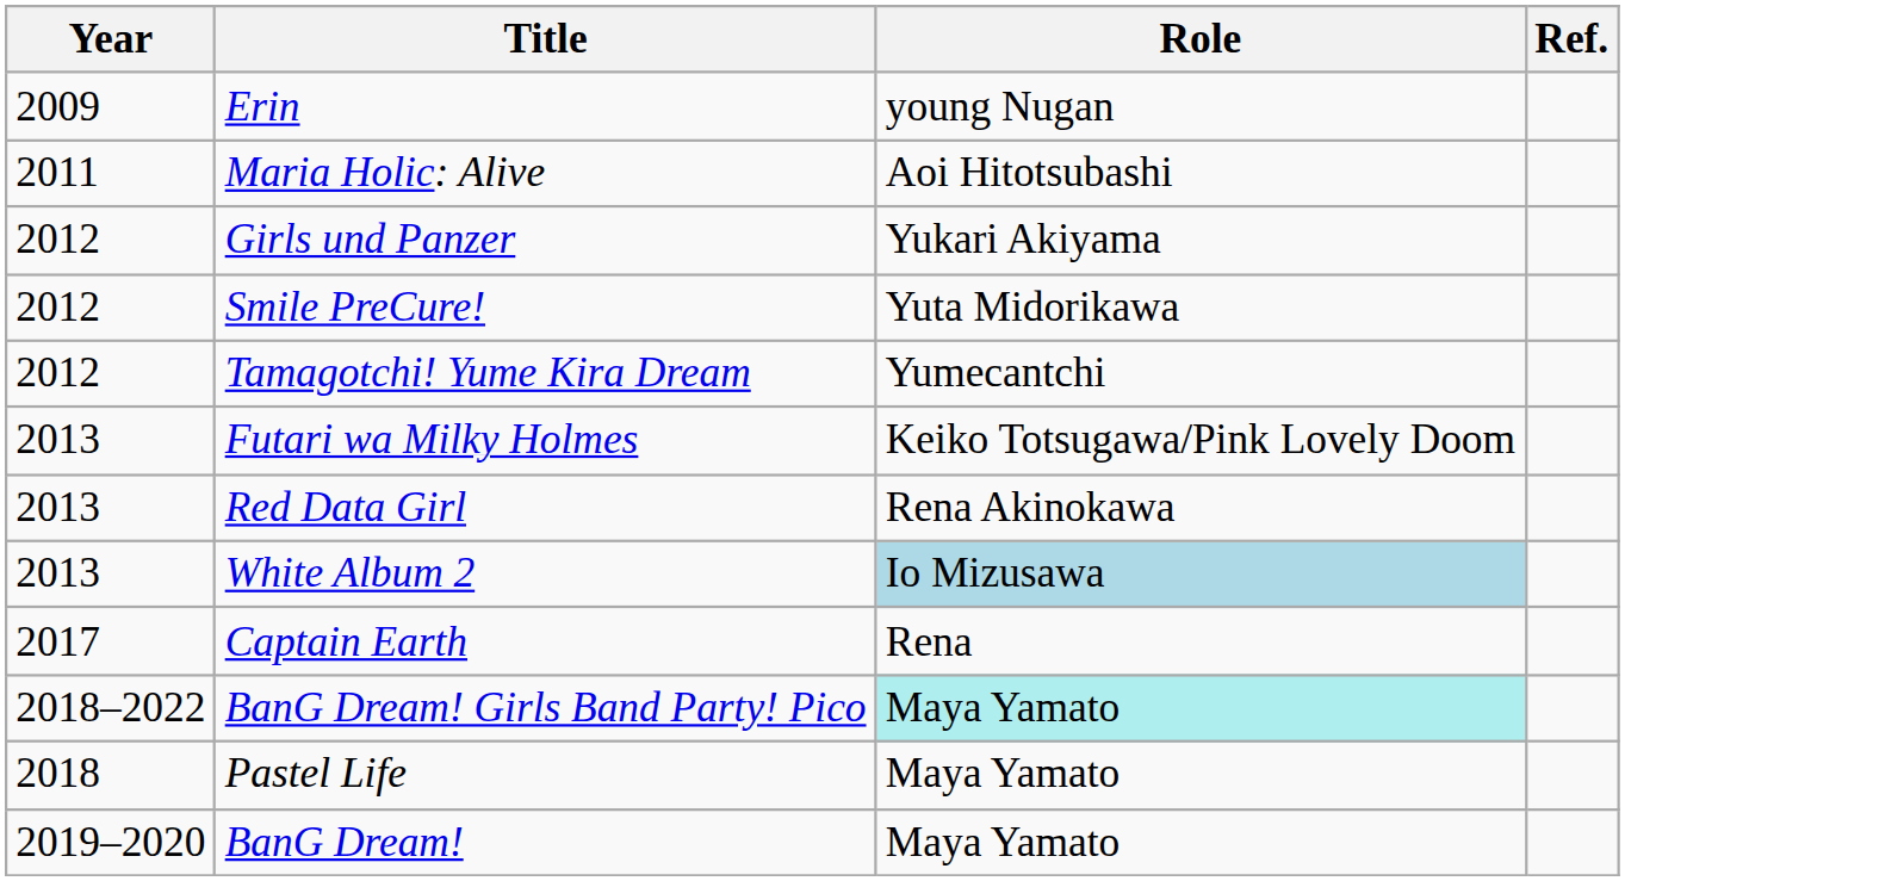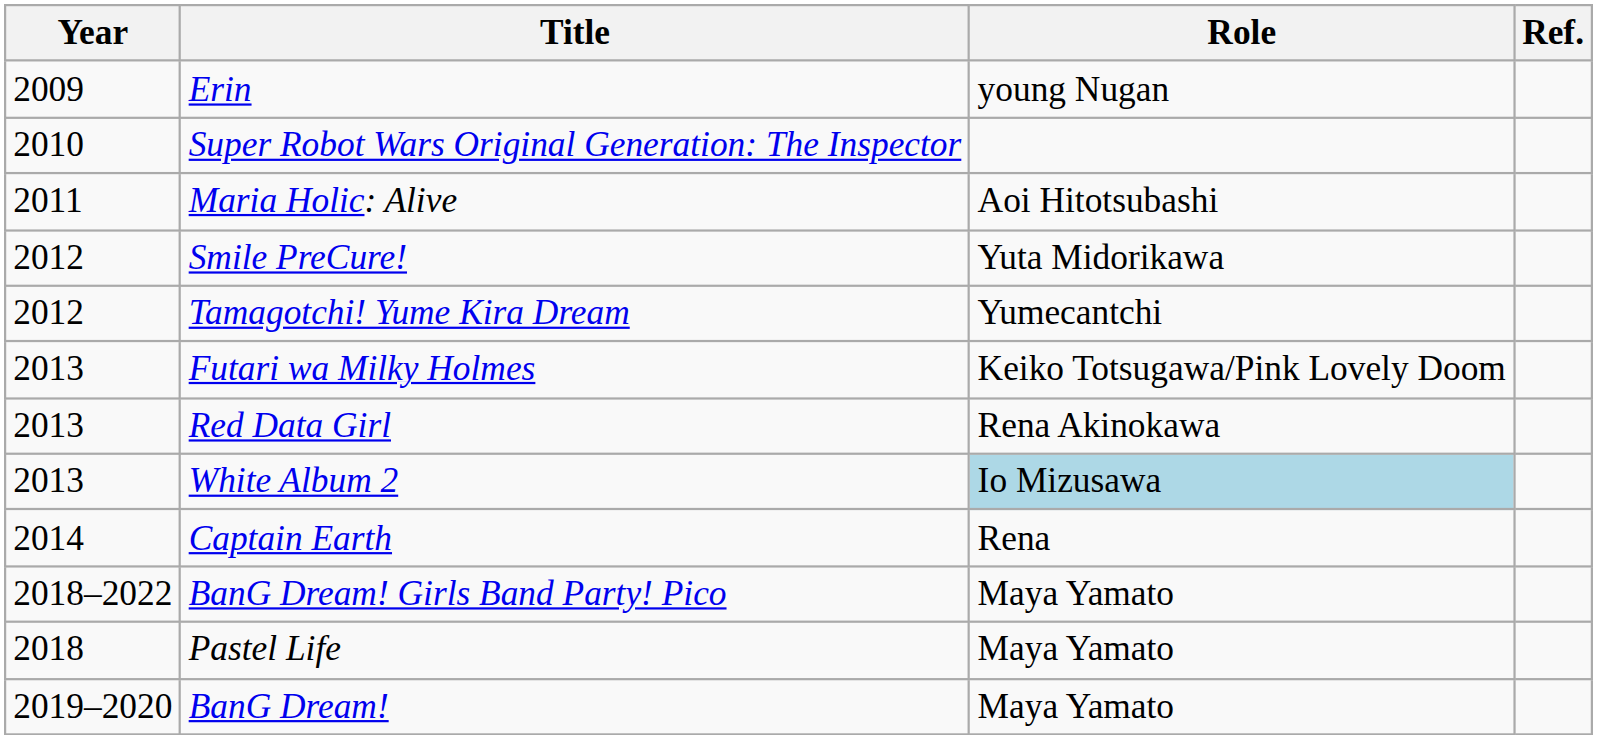 <table class="wikitable sortable plainrowheaders">
 <tr>
 <th scope="col">Year</th>
 <th scope="col">Title</th>
 <th scope="col">Role</th>
 <th scope="col" class="unsortable">Ref.</th>
 </tr>
 <tr>
 <td>2009</td>
 <td><em><a href='#'>Erin</a></em></td>
 <td>young Nugan</td>
 <td></td>
 </tr>
 <tr>
+<td>2010</td>
+<td><em><a href='#'>Super Robot Wars Original Generation: The Inspector</a></em></td>
+<td></td>
+<td></td>
+</tr>
+<tr>
 <td>2011</td>
 <td><em><a href='#'>Maria Holic</a>: Alive</em></td>
 <td>Aoi Hitotsubashi</td>
-<td></td>
-</tr>
-<tr>
-<td>2012</td>
-<td><em><a href='#'>Girls und Panzer</a></em></td>
-<td>Yukari Akiyama</td>
 <td></td>
 </tr>
 <tr>
 <td>2012</td>
 <td><em><a href='#'>Smile PreCure!</a></em></td>
 <td>Yuta Midorikawa</td>
 <td></td>
 </tr>
 <tr>
 <td>2012</td>
 <td><em><a href='#'>Tamagotchi! Yume Kira Dream</a></em></td>
 <td>Yumecantchi</td>
 <td></td>
 </tr>
 <tr>
 <td>2013</td>
 <td><em><a href='#'>Futari wa Milky Holmes</a></em></td>
 <td>Keiko Totsugawa/Pink Lovely Doom</td>
 <td></td>
 </tr>
 <tr>
 <td>2013</td>
 <td><em><a href='#'>Red Data Girl</a></em></td>
 <td>Rena Akinokawa</td>
 <td></td>
 </tr>
 <tr>
 <td>2013</td>
 <td><em><a href='#'>White Album 2</a></em></td>
 <td style="background: lightblue;">Io Mizusawa</td>
 <td></td>
 </tr>
 <tr>
-<td>2017</td>
+<td>2014</td>
 <td><em><a href='#'>Captain Earth</a></em></td>
 <td>Rena</td>
 <td></td>
 </tr>
 <tr>
 <td>2018–2022</td>
 <td><em><a href='#'>BanG Dream! Girls Band Party! Pico</a></em></td>
-<td style="background: paleturquoise;">Maya Yamato</td>
+<td>Maya Yamato</td>
 <td></td>
 </tr>
 <tr>
 <td>2018</td>
 <td><em>Pastel Life</em></td>
 <td>Maya Yamato</td>
 <td></td>
 </tr>
 <tr>
 <td>2019–2020</td>
 <td><em><a href='#'>BanG Dream!</a></em></td>
 <td>Maya Yamato</td>
 <td></td>
 </tr>
 </table>
